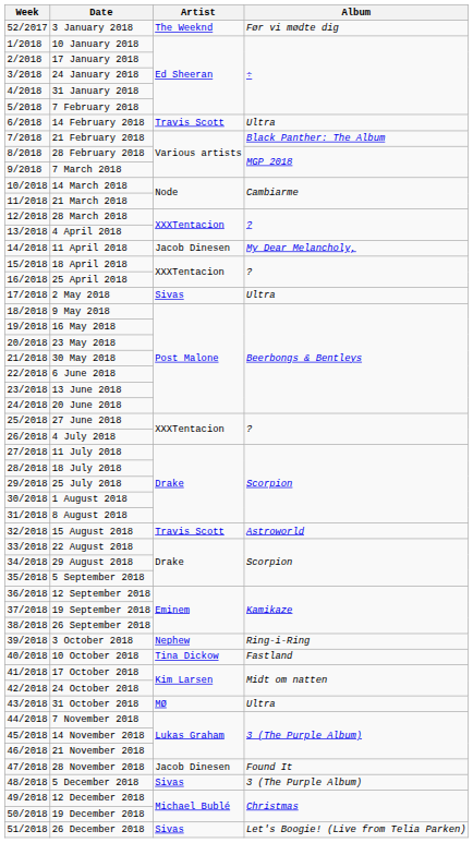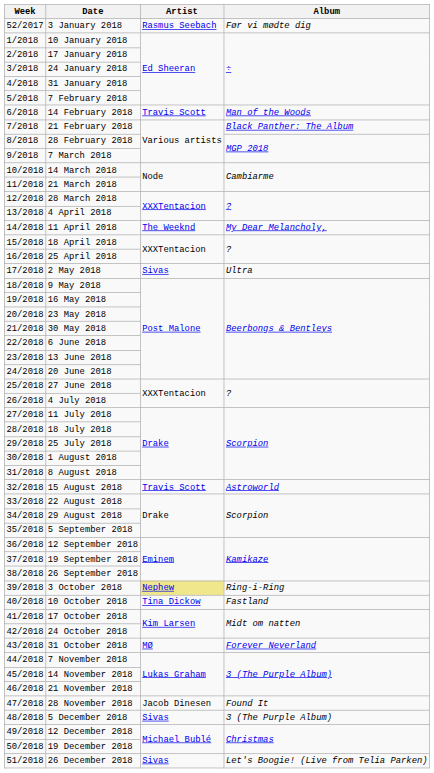 <table class="sortable wikitable">
 <tr>
 <th>Week</th>
 <th>Date</th>
 <th>Artist</th>
 <th>Album</th>
 </tr>
 <tr>
 <td>52/2017</td>
 <td>3 January 2018</td>
-<td><a href='#'>The Weeknd</a></td>
+<td><a href='#'>Rasmus Seebach</a></td>
 <td><em>Før vi mødte dig</em></td>
 </tr>
 <tr>
 <td>1/2018</td>
 <td>10 January 2018</td>
 <td rowspan="5"><a href='#'>Ed Sheeran</a></td>
 <td rowspan="5"><em><a href='#'>÷</a></em></td>
 </tr>
 <tr>
 <td>2/2018</td>
 <td>17 January 2018</td>
 </tr>
 <tr>
 <td>3/2018</td>
 <td>24 January 2018</td>
 </tr>
 <tr>
 <td>4/2018</td>
 <td>31 January 2018</td>
 </tr>
 <tr>
 <td>5/2018</td>
 <td>7 February 2018</td>
 </tr>
 <tr>
 <td>6/2018</td>
 <td>14 February 2018</td>
 <td><a href='#'>Travis Scott</a></td>
-<td><em>Ultra</em></td>
+<td><em><a href='#'>Man of the Woods</a></em></td>
 </tr>
 <tr>
 <td>7/2018</td>
 <td>21 February 2018</td>
 <td rowspan="3">Various artists</td>
 <td><em><a href='#'>Black Panther: The Album</a></em></td>
 </tr>
 <tr>
 <td>8/2018</td>
 <td>28 February 2018</td>
 <td rowspan="2"><em><a href='#'>MGP 2018</a></em></td>
 </tr>
 <tr>
 <td>9/2018</td>
 <td>7 March 2018</td>
 </tr>
 <tr>
 <td>10/2018</td>
 <td>14 March 2018</td>
 <td rowspan="2">Node</td>
 <td rowspan="2"><em>Cambiarme</em></td>
 </tr>
 <tr>
 <td>11/2018</td>
 <td>21 March 2018</td>
 </tr>
 <tr>
 <td>12/2018</td>
 <td>28 March 2018</td>
 <td rowspan="2"><a href='#'>XXXTentacion</a></td>
 <td rowspan="2"><em><a href='#'>?</a></em></td>
 </tr>
 <tr>
 <td>13/2018</td>
 <td>4 April 2018</td>
 </tr>
 <tr>
 <td>14/2018</td>
 <td>11 April 2018</td>
-<td>Jacob Dinesen</td>
+<td><a href='#'>The Weeknd</a></td>
 <td><em><a href='#'>My Dear Melancholy,</a></em></td>
 </tr>
 <tr>
 <td>15/2018</td>
 <td>18 April 2018</td>
 <td rowspan="2">XXXTentacion</td>
 <td rowspan="2"><em>?</em></td>
 </tr>
 <tr>
 <td>16/2018</td>
 <td>25 April 2018</td>
 </tr>
 <tr>
 <td>17/2018</td>
 <td>2 May 2018</td>
 <td><a href='#'>Sivas</a></td>
 <td><em>Ultra</em></td>
 </tr>
 <tr>
 <td>18/2018</td>
 <td>9 May 2018</td>
 <td rowspan="7"><a href='#'>Post Malone</a></td>
 <td rowspan="7"><em><a href='#'>Beerbongs & Bentleys</a></em></td>
 </tr>
 <tr>
 <td>19/2018</td>
 <td>16 May 2018</td>
 </tr>
 <tr>
 <td>20/2018</td>
 <td>23 May 2018</td>
 </tr>
 <tr>
 <td>21/2018</td>
 <td>30 May 2018</td>
 </tr>
 <tr>
 <td>22/2018</td>
 <td>6 June 2018</td>
 </tr>
 <tr>
 <td>23/2018</td>
 <td>13 June 2018</td>
 </tr>
 <tr>
 <td>24/2018</td>
 <td>20 June 2018</td>
 </tr>
 <tr>
 <td>25/2018</td>
 <td>27 June 2018</td>
 <td rowspan="2">XXXTentacion</td>
 <td rowspan="2"><em>?</em></td>
 </tr>
 <tr>
 <td>26/2018</td>
 <td>4 July 2018</td>
 </tr>
 <tr>
 <td>27/2018</td>
 <td>11 July 2018</td>
 <td rowspan="5"><a href='#'>Drake</a></td>
 <td rowspan="5"><em><a href='#'>Scorpion</a></em></td>
 </tr>
 <tr>
 <td>28/2018</td>
 <td>18 July 2018</td>
 </tr>
 <tr>
 <td>29/2018</td>
 <td>25 July 2018</td>
 </tr>
 <tr>
 <td>30/2018</td>
 <td>1 August 2018</td>
 </tr>
 <tr>
 <td>31/2018</td>
 <td>8 August 2018</td>
 </tr>
 <tr>
 <td>32/2018</td>
 <td>15 August 2018</td>
 <td><a href='#'>Travis Scott</a></td>
 <td><em><a href='#'>Astroworld</a></em></td>
 </tr>
 <tr>
 <td>33/2018</td>
 <td>22 August 2018</td>
 <td rowspan="3">Drake</td>
 <td rowspan="3"><em>Scorpion</em></td>
 </tr>
 <tr>
 <td>34/2018</td>
 <td>29 August 2018</td>
 </tr>
 <tr>
 <td>35/2018</td>
 <td>5 September 2018</td>
 </tr>
 <tr>
 <td>36/2018</td>
 <td>12 September 2018</td>
 <td rowspan="3"><a href='#'>Eminem</a></td>
 <td rowspan="3"><em><a href='#'>Kamikaze</a></em></td>
 </tr>
 <tr>
 <td>37/2018</td>
 <td>19 September 2018</td>
 </tr>
 <tr>
 <td>38/2018</td>
 <td>26 September 2018</td>
 </tr>
 <tr>
 <td>39/2018</td>
 <td>3 October 2018</td>
-<td><a href='#'>Nephew</a></td>
+<td style="background: khaki;"><a href='#'>Nephew</a></td>
 <td><em>Ring-i-Ring</em></td>
 </tr>
 <tr>
 <td>40/2018</td>
 <td>10 October 2018</td>
 <td><a href='#'>Tina Dickow</a></td>
 <td><em>Fastland</em></td>
 </tr>
 <tr>
 <td>41/2018</td>
 <td>17 October 2018</td>
 <td rowspan="2"><a href='#'>Kim Larsen</a></td>
 <td rowspan="2"><em>Midt om natten</em></td>
 </tr>
 <tr>
 <td>42/2018</td>
 <td>24 October 2018</td>
 </tr>
 <tr>
 <td>43/2018</td>
 <td>31 October 2018</td>
 <td><a href='#'>MØ</a></td>
-<td><em>Ultra</em></td>
+<td><em><a href='#'>Forever Neverland</a></em></td>
 </tr>
 <tr>
 <td>44/2018</td>
 <td>7 November 2018</td>
 <td rowspan="3"><a href='#'>Lukas Graham</a></td>
 <td rowspan="3"><em><a href='#'>3 (The Purple Album)</a></em></td>
 </tr>
 <tr>
 <td>45/2018</td>
 <td>14 November 2018</td>
 </tr>
 <tr>
 <td>46/2018</td>
 <td>21 November 2018</td>
 </tr>
 <tr>
 <td>47/2018</td>
 <td>28 November 2018</td>
 <td>Jacob Dinesen</td>
 <td><em>Found It</em></td>
 </tr>
 <tr>
 <td>48/2018</td>
 <td>5 December 2018</td>
 <td><a href='#'>Sivas</a></td>
 <td><em>3 (The Purple Album)</em></td>
 </tr>
 <tr>
 <td>49/2018</td>
 <td>12 December 2018</td>
 <td rowspan="2"><a href='#'>Michael Bublé</a></td>
 <td rowspan="2"><em><a href='#'>Christmas</a></em></td>
 </tr>
 <tr>
 <td>50/2018</td>
 <td>19 December 2018</td>
 </tr>
 <tr>
 <td>51/2018</td>
 <td>26 December 2018</td>
 <td><a href='#'>Sivas</a></td>
 <td><em>Let's Boogie! (Live from Telia Parken)</em></td>
 </tr>
 </table>
